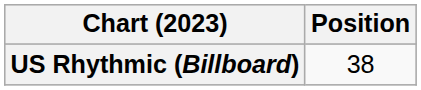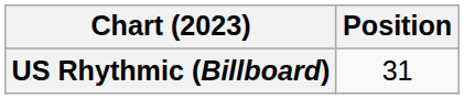 <table class="wikitable sortable plainrowheaders" style="text-align:center">
 <tr>
 <th scope="col">Chart (2023)</th>
 <th scope="col">Position</th>
 </tr>
 <tr>
 <th scope="row">US Rhythmic (<em>Billboard</em>)</th>
-<td>38</td>
+<td>31</td>
 </tr>
 </table>
